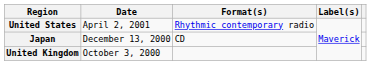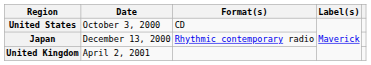 <table class="wikitable plainrowheaders">
 <tr>
 <th scope="col">Region</th>
 <th scope="col">Date</th>
 <th scope="col">Format(s)</th>
 <th scope="col">Label(s)</th>
 <th scope="col"></th>
 </tr>
 <tr>
 <th scope="row">United States</th>
-<td>April 2, 2001</td>
-<td><a href='#'>Rhythmic contemporary</a> radio</td>
+<td>October 3, 2000</td>
+<td>CD</td>
 <td rowspan="3"><a href='#'>Maverick</a></td>
 <td></td>
 </tr>
 <tr>
 <th scope="row">Japan</th>
 <td>December 13, 2000</td>
-<td>CD</td>
+<td><a href='#'>Rhythmic contemporary</a> radio</td>
 <td></td>
 </tr>
 <tr>
 <th scope="row">United Kingdom</th>
-<td>October 3, 2000</td>
+<td>April 2, 2001</td>
 <td></td>
 <td></td>
 </tr>
 </table>
